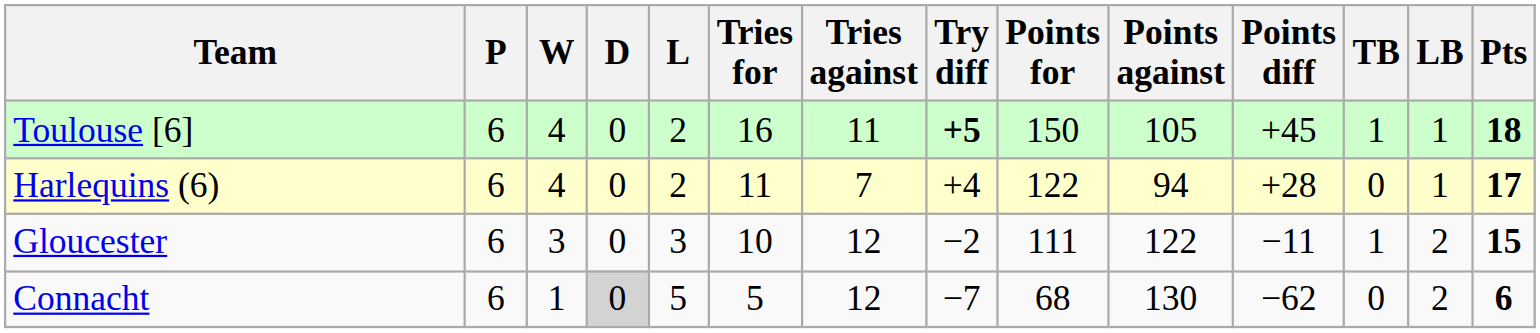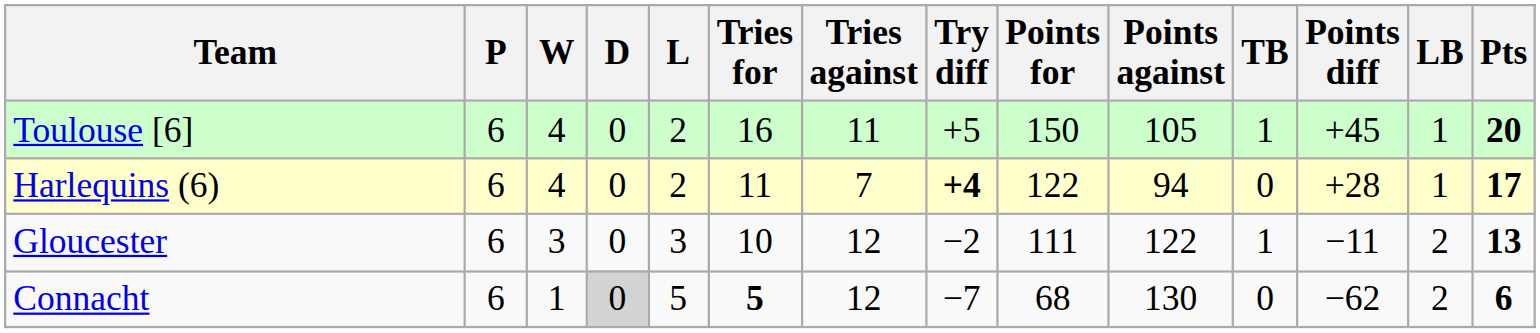 <table class="wikitable" style="text-align: center;">
 <tr>
 <th width="200">Team</th>
 <th width="20">P</th>
 <th width="20">W</th>
 <th width="20">D</th>
 <th width="20">L</th>
 <th width="20">Tries for</th>
 <th width="20">Tries against</th>
 <th width="20">Try diff</th>
 <th width="20">Points for</th>
 <th width="20">Points against</th>
+<th width="20">TB</th>
 <th width="25">Points diff</th>
-<th width="20">TB</th>
 <th width="20">LB</th>
 <th width="20">Pts</th>
 </tr>
 <tr bgcolor="#ccffcc">
 <td align=left> <a href='#'>Toulouse</a> [6]</td>
 <td>6</td>
 <td>4</td>
 <td>0</td>
 <td>2</td>
 <td>16</td>
 <td>11</td>
-<td><strong>+5</strong></td>
+<td>+5</td>
 <td>150</td>
 <td>105</td>
+<td>1</td>
 <td>+45</td>
 <td>1</td>
-<td>1</td>
-<td><strong>18</strong></td>
+<td><strong>20</strong></td>
 </tr>
 <tr bgcolor="#ffffcc">
 <td align=left> <a href='#'>Harlequins</a> (6)</td>
 <td>6</td>
 <td>4</td>
 <td>0</td>
 <td>2</td>
 <td>11</td>
 <td>7</td>
-<td>+4</td>
+<td><strong>+4</strong></td>
 <td>122</td>
 <td>94</td>
+<td>0</td>
 <td>+28</td>
-<td>0</td>
 <td>1</td>
 <td><strong>17</strong></td>
 </tr>
 <tr>
 <td align=left> <a href='#'>Gloucester</a></td>
 <td>6</td>
 <td>3</td>
 <td>0</td>
 <td>3</td>
 <td>10</td>
 <td>12</td>
 <td>−2</td>
 <td>111</td>
 <td>122</td>
+<td>1</td>
 <td>−11</td>
-<td>1</td>
 <td>2</td>
-<td><strong>15</strong></td>
+<td><strong>13</strong></td>
 </tr>
 <tr>
 <td align=left> <a href='#'>Connacht</a></td>
 <td>6</td>
 <td>1</td>
 <td style="background: lightgrey;">0</td>
 <td>5</td>
-<td>5</td>
+<td><strong>5</strong></td>
 <td>12</td>
 <td>−7</td>
 <td>68</td>
 <td>130</td>
+<td>0</td>
 <td>−62</td>
-<td>0</td>
 <td>2</td>
 <td><strong>6</strong></td>
 </tr>
 </table>
